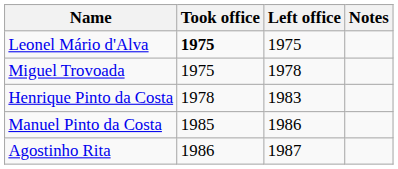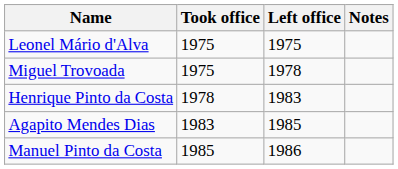 <table class="wikitable">
 <tr>
 <th>Name</th>
 <th>Took office</th>
 <th>Left office</th>
 <th>Notes</th>
 </tr>
 <tr>
 <td><a href='#'>Leonel Mário d'Alva</a></td>
-<td><strong>1975</strong></td>
+<td>1975</td>
 <td>1975</td>
 <td></td>
 </tr>
 <tr>
 <td><a href='#'>Miguel Trovoada</a></td>
 <td>1975</td>
 <td>1978</td>
 <td></td>
 </tr>
 <tr>
 <td><a href='#'>Henrique Pinto da Costa</a></td>
 <td>1978</td>
 <td>1983</td>
 <td></td>
 </tr>
 <tr>
+<td><a href='#'>Agapito Mendes Dias</a></td>
+<td>1983</td>
+<td>1985</td>
+<td></td>
+</tr>
+<tr>
 <td><a href='#'>Manuel Pinto da Costa</a></td>
 <td>1985</td>
 <td>1986</td>
 <td></td>
 </tr>
-<tr>
-<td><a href='#'>Agostinho Rita</a></td>
-<td>1986</td>
-<td>1987</td>
-<td></td>
-</tr>
 </table>
